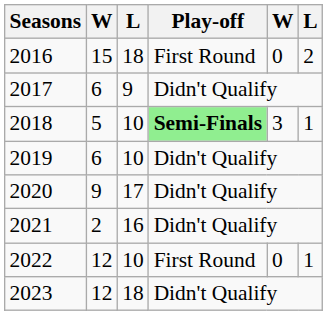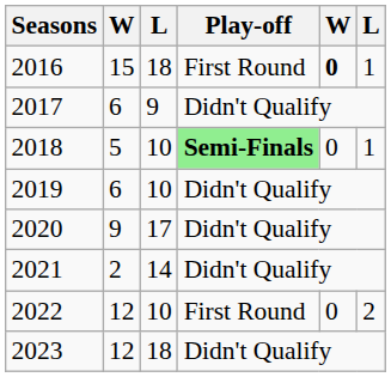 <table class="wikitable">
 <tr>
 <th>Seasons</th>
 <th>W</th>
 <th>L</th>
 <th>Play-off</th>
 <th>W</th>
 <th>L</th>
 </tr>
 <tr>
 <td>2016</td>
 <td>15</td>
 <td>18</td>
 <td>First Round</td>
-<td>0</td>
-<td>2</td>
+<td><strong>0</strong></td>
+<td>1</td>
 </tr>
 <tr>
 <td>2017</td>
 <td>6</td>
 <td>9</td>
 <td colspan="3">Didn't Qualify</td>
 </tr>
 <tr>
 <td>2018</td>
 <td>5</td>
 <td>10</td>
 <td style="background: lightgreen;"><strong>Semi-Finals</strong></td>
-<td>3</td>
+<td>0</td>
 <td>1</td>
 </tr>
 <tr>
 <td>2019</td>
 <td>6</td>
 <td>10</td>
 <td colspan="3">Didn't Qualify</td>
 </tr>
 <tr>
 <td>2020</td>
 <td>9</td>
 <td>17</td>
 <td colspan="3">Didn't Qualify</td>
 </tr>
 <tr>
 <td>2021</td>
 <td>2</td>
-<td>16</td>
+<td>14</td>
 <td colspan="3">Didn't Qualify</td>
 </tr>
 <tr>
 <td>2022</td>
 <td>12</td>
 <td>10</td>
 <td>First Round</td>
 <td>0</td>
-<td>1</td>
+<td>2</td>
 </tr>
 <tr>
 <td>2023</td>
 <td>12</td>
 <td>18</td>
 <td colspan="3">Didn't Qualify</td>
 </tr>
 </table>
